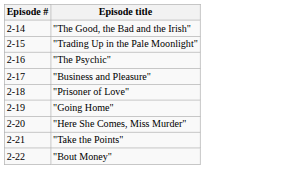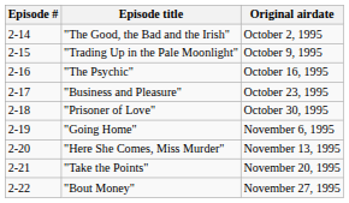 <table class="wikitable">
 <tr>
 <th>Episode #</th>
 <th>Episode title</th>
+<th>Original airdate</th>
 </tr>
 <tr>
 <td>2-14</td>
 <td>"The Good, the Bad and the Irish"</td>
+<td>October 2, 1995</td>
 </tr>
 <tr>
 <td>2-15</td>
 <td>"Trading Up in the Pale Moonlight"</td>
+<td>October 9, 1995</td>
 </tr>
 <tr>
 <td>2-16</td>
 <td>"The Psychic"</td>
+<td>October 16, 1995</td>
 </tr>
 <tr>
 <td>2-17</td>
 <td>"Business and Pleasure"</td>
+<td>October 23, 1995</td>
 </tr>
 <tr>
 <td>2-18</td>
 <td>"Prisoner of Love"</td>
+<td>October 30, 1995</td>
 </tr>
 <tr>
 <td>2-19</td>
 <td>"Going Home"</td>
+<td>November 6, 1995</td>
 </tr>
 <tr>
 <td>2-20</td>
 <td>"Here She Comes, Miss Murder"</td>
+<td>November 13, 1995</td>
 </tr>
 <tr>
 <td>2-21</td>
 <td>"Take the Points"</td>
+<td>November 20, 1995</td>
 </tr>
 <tr>
 <td>2-22</td>
 <td>"Bout Money"</td>
+<td>November 27, 1995</td>
 </tr>
 </table>
